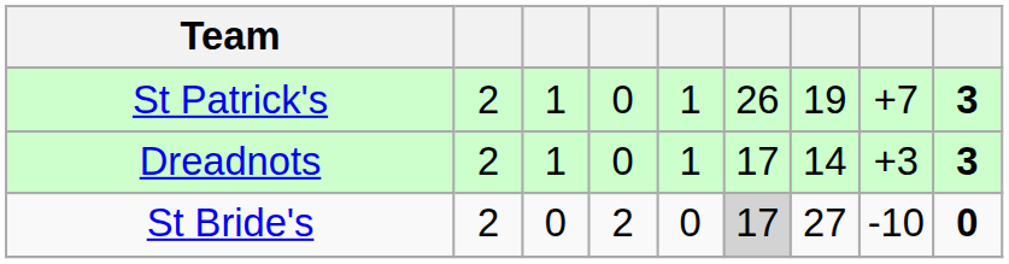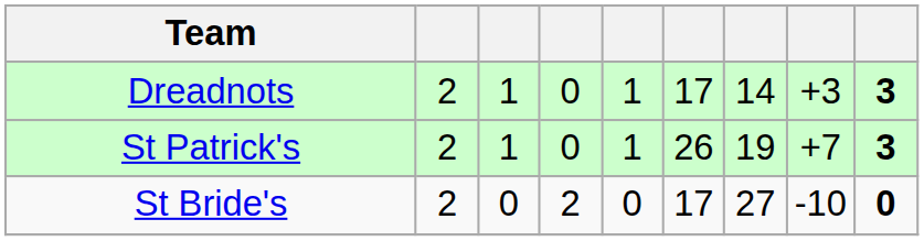 <table class="wikitable" style="text-align:center">
 <tr>
 <th style="width:175px;">Team</th>
 <th width="20"></th>
 <th width="20"></th>
 <th width="20"></th>
 <th width="20"></th>
 <th width="20"></th>
 <th width="20"></th>
 <th width="20"></th>
 <th width="20"></th>
 </tr>
 <tr style="background:#cfc;">
+<td><a href='#'>Dreadnots</a></td>
+<td>2</td>
+<td>1</td>
+<td>0</td>
+<td>1</td>
+<td>17</td>
+<td>14</td>
+<td>+3</td>
+<td><strong>3</strong></td>
+</tr>
+<tr style="background:#cfc;">
 <td><a href='#'>St Patrick's</a></td>
 <td>2</td>
 <td>1</td>
 <td>0</td>
 <td>1</td>
 <td>26</td>
 <td>19</td>
 <td>+7</td>
 <td><strong>3</strong></td>
 </tr>
-<tr style="background:#cfc;">
-<td><a href='#'>Dreadnots</a></td>
-<td>2</td>
-<td>1</td>
-<td>0</td>
-<td>1</td>
-<td>17</td>
-<td>14</td>
-<td>+3</td>
-<td><strong>3</strong></td>
-</tr>
 <tr>
 <td><a href='#'>St Bride's</a></td>
 <td>2</td>
 <td>0</td>
 <td>2</td>
 <td>0</td>
-<td style="background: lightgrey;">17</td>
+<td>17</td>
 <td>27</td>
 <td>-10</td>
 <td><strong>0</strong></td>
 </tr>
 <tr>
 </tr>
 </table>
